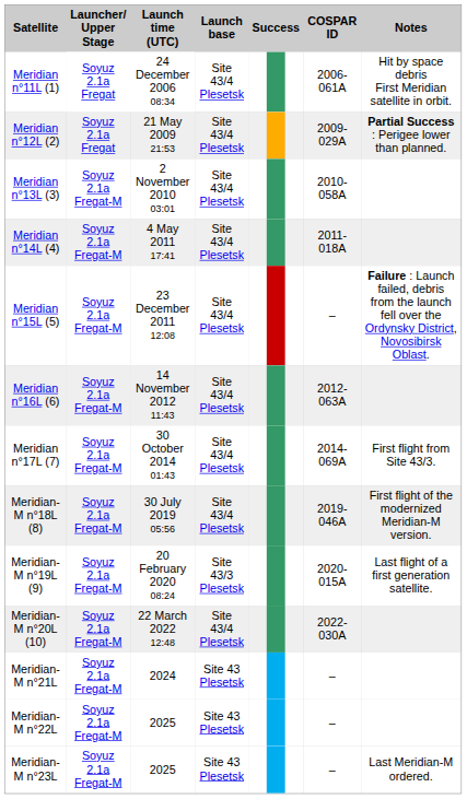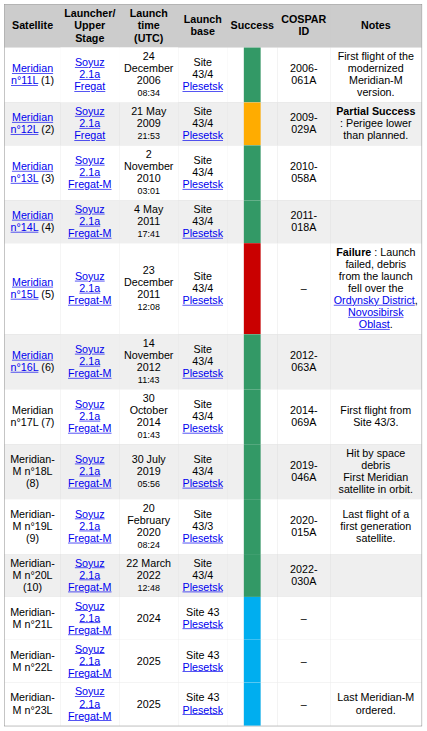 <table cellspacing="0" cellpadding="5" border="0" style="border: 1px solid #999; background-color:#CCCCCC; text-align: center">
 <tr bgcolor="#cccccc">
 <th>Satellite</th>
 <th>Launcher/<br>Upper Stage</th>
 <th>Launch time<br>(UTC)</th>
 <th>Launch base</th>
 <th colspan="3">Success</th>
 <th>COSPAR ID</th>
 <th>Notes</th>
 </tr>
 <tr bgcolor="#FFFFFF">
 <td><a href='#'>Meridian n°11L</a> (1)</td>
 <td bgcolor="#ffffff"><a href='#'>Soyuz 2.1a</a><br><a href='#'>Fregat</a></td>
 <td bgcolor="#ffffff">24 December 2006<br><small>08:34</small></td>
 <td>Site 43/4<br><a href='#'>Plesetsk</a></td>
 <td></td>
 <td bgcolor="#339966"></td>
 <td></td>
 <td>2006-061A</td>
-<td>Hit by space debris<br>First Meridian satellite in orbit.</td>
+<td>First flight of the modernized Meridian-M version.</td>
 </tr>
 <tr bgcolor="#efefef">
 <td><a href='#'>Meridian n°12L</a> (2)</td>
 <td><a href='#'>Soyuz 2.1a</a><br><a href='#'>Fregat</a></td>
 <td>21 May 2009<br><small>21:53</small></td>
 <td>Site 43/4<br><a href='#'>Plesetsk</a></td>
 <td></td>
 <td bgcolor="#FFAC00"></td>
 <td></td>
 <td>2009-029A</td>
 <td><span><strong>Partial Success</strong></span> : Perigee lower than planned.</td>
 </tr>
 <tr bgcolor="#FFFFFF">
 <td><a href='#'>Meridian n°13L</a> (3)</td>
 <td><a href='#'>Soyuz 2.1a</a><br><a href='#'>Fregat-M</a></td>
 <td>2 November 2010<br><small>03:01</small></td>
 <td>Site 43/4<br><a href='#'>Plesetsk</a></td>
 <td></td>
 <td bgcolor="#339966"></td>
 <td></td>
 <td>2010-058A</td>
 <td></td>
 </tr>
 <tr bgcolor="#efefef">
 <td><a href='#'>Meridian n°14L</a> (4)</td>
 <td bgcolor="#efefef"><a href='#'>Soyuz 2.1a</a><br><a href='#'>Fregat-M</a></td>
 <td bgcolor="#efefef">4 May 2011<br><small>17:41</small></td>
 <td>Site 43/4<br><a href='#'>Plesetsk</a></td>
 <td></td>
 <td bgcolor="#339966"></td>
 <td></td>
 <td>2011-018A</td>
 <td></td>
 </tr>
 <tr bgcolor="#FFFFFF">
 <td><a href='#'>Meridian n°15L</a> (5)</td>
 <td><a href='#'>Soyuz 2.1a</a><br><a href='#'>Fregat-M</a></td>
 <td>23 December 2011<br><small>12:08</small></td>
 <td>Site 43/4<br><a href='#'>Plesetsk</a></td>
 <td></td>
 <td bgcolor="C90000"></td>
 <td></td>
 <td>–</td>
 <td><span><strong>Failure</strong></span> : Launch failed, debris from the launch fell over the <a href='#'>Ordynsky District</a>, <a href='#'>Novosibirsk Oblast</a>.</td>
 </tr>
 <tr bgcolor="#efefef">
 <td><a href='#'>Meridian n°16L</a> (6)</td>
 <td bgcolor="#efefef"><a href='#'>Soyuz 2.1a</a><br><a href='#'>Fregat-M</a></td>
 <td bgcolor="#efefef">14 November 2012<br><small>11:43</small></td>
 <td>Site 43/4<br><a href='#'>Plesetsk</a></td>
 <td></td>
 <td bgcolor="#339966"></td>
 <td></td>
 <td>2012-063A</td>
 <td></td>
 </tr>
 <tr bgcolor="#FFFFFF">
 <td>Meridian n°17L (7)</td>
 <td><a href='#'>Soyuz 2.1a</a><br><a href='#'>Fregat-M</a></td>
 <td>30 October 2014<br><small>01:43</small></td>
 <td>Site 43/4<br><a href='#'>Plesetsk</a></td>
 <td></td>
 <td bgcolor="#339966"></td>
 <td></td>
 <td>2014-069A</td>
 <td>First flight from Site 43/3.</td>
 </tr>
 <tr bgcolor="#efefef">
 <td>Meridian-M n°18L (8)</td>
 <td><a href='#'>Soyuz 2.1a</a><br><a href='#'>Fregat-M</a></td>
 <td>30 July 2019<br><small>05:56</small></td>
 <td>Site 43/4<br><a href='#'>Plesetsk</a></td>
 <td></td>
 <td bgcolor="#339966"></td>
 <td></td>
 <td>2019-046A</td>
-<td>First flight of the modernized Meridian-M version.</td>
+<td>Hit by space debris<br>First Meridian satellite in orbit.</td>
 </tr>
 <tr bgcolor="#FFFFFF">
 <td>Meridian-M n°19L (9)</td>
 <td><a href='#'>Soyuz 2.1a</a><br><a href='#'>Fregat-M</a></td>
 <td>20 February 2020<br><small>08:24</small></td>
 <td>Site 43/3<br><a href='#'>Plesetsk</a></td>
 <td></td>
 <td bgcolor="#339966"></td>
 <td></td>
 <td>2020-015A</td>
 <td>Last flight of a first generation satellite.</td>
 </tr>
 <tr bgcolor="#efefef">
 <td>Meridian-M n°20L (10)</td>
 <td><a href='#'>Soyuz 2.1a</a><br><a href='#'>Fregat-M</a></td>
 <td>22 March 2022<br><small>12:48</small></td>
 <td>Site 43/4<br><a href='#'>Plesetsk</a></td>
 <td></td>
 <td bgcolor="#339966"></td>
 <td></td>
 <td>2022-030A</td>
 <td></td>
 </tr>
 <tr bgcolor="#FFFFFF">
 <td>Meridian-M n°21L</td>
 <td><a href='#'>Soyuz 2.1a</a><br><a href='#'>Fregat-M</a></td>
 <td>2024</td>
 <td>Site 43<br><a href='#'>Plesetsk</a></td>
 <td></td>
 <td bgcolor="#00AEEF"></td>
 <td></td>
 <td>–</td>
 <td></td>
 </tr>
 <tr bgcolor="#FFFFFF">
 <td>Meridian-M n°22L</td>
 <td><a href='#'>Soyuz 2.1a</a><br><a href='#'>Fregat-M</a></td>
 <td>2025</td>
 <td>Site 43<br><a href='#'>Plesetsk</a></td>
 <td></td>
 <td bgcolor="#00AEEF"></td>
 <td></td>
 <td>–</td>
 <td></td>
 </tr>
 <tr bgcolor="#FFFFFF">
 <td>Meridian-M n°23L</td>
 <td><a href='#'>Soyuz 2.1a</a><br><a href='#'>Fregat-M</a></td>
 <td>2025</td>
 <td>Site 43<br><a href='#'>Plesetsk</a></td>
 <td></td>
 <td bgcolor="#00AEEF"></td>
 <td></td>
 <td>–</td>
 <td>Last Meridian-M ordered.</td>
 </tr>
 </table>
